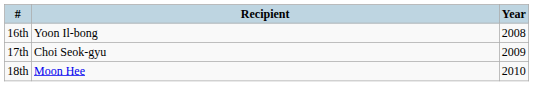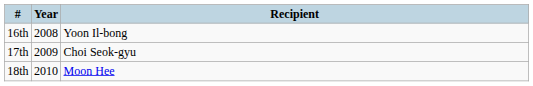 <table class="wikitable" style="width:700px">
 <tr>
 <th style="background:#BED5E1; width:10px">#</th>
+<th style="background:#BED5E1; width:10px">Year</th>
 <th style="background:#BED5E1;">Recipient</th>
-<th style="background:#BED5E1; width:10px">Year</th>
 </tr>
 <tr>
 <td>16th</td>
+<td>2008</td>
 <td>Yoon Il-bong</td>
-<td>2008</td>
 </tr>
 <tr>
 <td>17th</td>
+<td>2009</td>
 <td>Choi Seok-gyu</td>
-<td>2009</td>
 </tr>
 <tr>
 <td>18th</td>
+<td>2010</td>
 <td><a href='#'>Moon Hee</a></td>
-<td>2010</td>
 </tr>
 </table>
